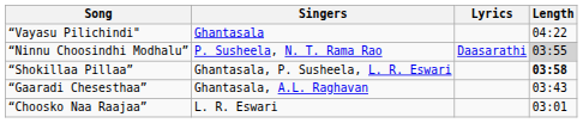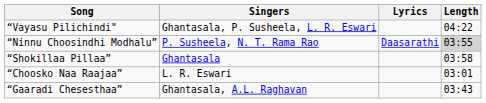 <table class="wikitable" style="font-size:95%;">
 <tr>
 <th>Song</th>
 <th>Singers</th>
 <th>Lyrics</th>
 <th>Length</th>
 </tr>
 <tr>
 <td>“Vayasu Pilichindi"</td>
-<td><a href='#'>Ghantasala</a></td>
+<td>Ghantasala, P. Susheela, <a href='#'>L. R. Eswari</a></td>
 <td></td>
 <td>04:22</td>
 </tr>
 <tr>
 <td>“Ninnu Choosindhi Modhalu”</td>
 <td><a href='#'>P. Susheela</a>, <a href='#'>N. T. Rama Rao</a></td>
 <td><a href='#'>Daasarathi</a></td>
 <td style="background: lightgrey;">03:55</td>
 </tr>
 <tr>
 <td>“Shokillaa Pillaa”</td>
-<td>Ghantasala, P. Susheela, <a href='#'>L. R. Eswari</a></td>
+<td><a href='#'>Ghantasala</a></td>
 <td></td>
-<td><strong>03:58</strong></td>
+<td>03:58</td>
+</tr>
+<tr>
+<td>“Choosko Naa Raajaa”</td>
+<td>L. R. Eswari</td>
+<td></td>
+<td>03:01</td>
 </tr>
 <tr>
 <td>“Gaaradi Chesesthaa”</td>
 <td>Ghantasala, <a href='#'>A.L. Raghavan</a></td>
 <td></td>
 <td>03:43</td>
 </tr>
-<tr>
-<td>“Choosko Naa Raajaa”</td>
-<td>L. R. Eswari</td>
-<td></td>
-<td>03:01</td>
-</tr>
 </table>
